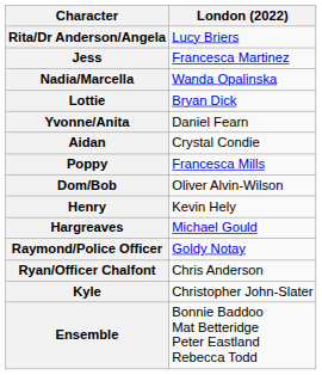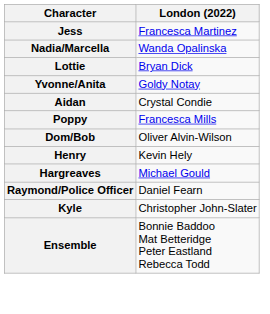 <table class="wikitable">
 <tr>
 <th>Character</th>
 <th>London (2022)</th>
-</tr>
-<tr>
-<th>Rita/Dr Anderson/Angela</th>
-<td><a href='#'>Lucy Briers</a></td>
 </tr>
 <tr>
 <th>Jess</th>
 <td><a href='#'>Francesca Martinez</a></td>
 </tr>
 <tr>
 <th>Nadia/Marcella</th>
 <td><a href='#'>Wanda Opalinska</a></td>
 </tr>
 <tr>
 <th>Lottie</th>
 <td><a href='#'>Bryan Dick</a></td>
 </tr>
 <tr>
 <th>Yvonne/Anita</th>
-<td>Daniel Fearn</td>
+<td><a href='#'>Goldy Notay</a></td>
 </tr>
 <tr>
 <th>Aidan</th>
 <td>Crystal Condie</td>
 </tr>
 <tr>
 <th>Poppy</th>
 <td><a href='#'>Francesca Mills</a></td>
 </tr>
 <tr>
 <th>Dom/Bob</th>
 <td>Oliver Alvin-Wilson</td>
 </tr>
 <tr>
 <th>Henry</th>
 <td>Kevin Hely</td>
 </tr>
 <tr>
 <th>Hargreaves</th>
 <td><a href='#'>Michael Gould</a></td>
 </tr>
 <tr>
 <th>Raymond/Police Officer</th>
-<td><a href='#'>Goldy Notay</a></td>
-</tr>
-<tr>
-<th>Ryan/Officer Chalfont</th>
-<td>Chris Anderson</td>
+<td>Daniel Fearn</td>
 </tr>
 <tr>
 <th>Kyle</th>
 <td>Christopher John-Slater</td>
 </tr>
 <tr>
 <th>Ensemble</th>
 <td>Bonnie Baddoo<br>Mat Betteridge<br>Peter Eastland<br>Rebecca Todd</td>
 </tr>
 </table>
